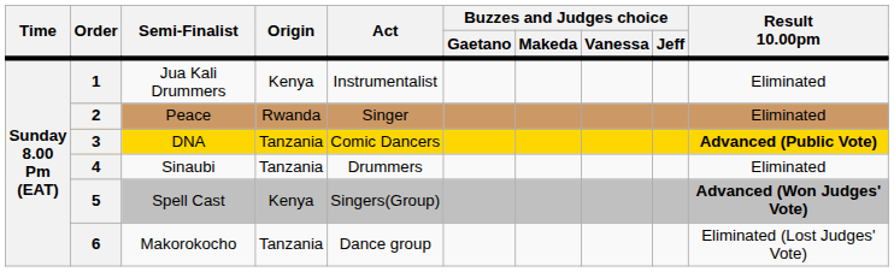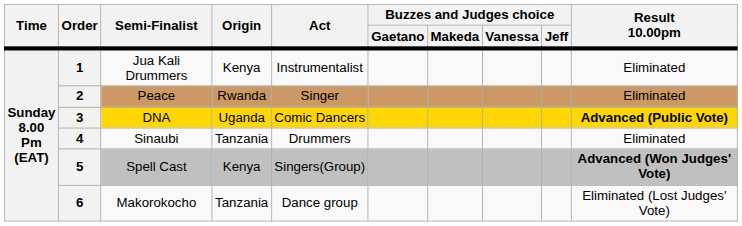 <table class="wikitable" style="text-align:center; width:100%;"|>
 <tr>
 <th rowspan="2">Time</th>
 <th rowspan="2"><strong>Order</strong></th>
 <th rowspan="2">Semi-Finalist</th>
 <th rowspan="2">Origin</th>
 <th rowspan="2">Act</th>
 <th colspan="4">Buzzes and Judges choice</th>
 <th rowspan="2">Result<br>10.00pm</th>
 </tr>
 <tr>
 <th>Gaetano</th>
 <th>Makeda</th>
 <th>Vanessa</th>
 <th scope="col" !>Jeff</th>
 </tr>
 <tr style="border-top:5px solid black">
 <th rowspan="6">Sunday<br>8.00<br>Pm<br>(EAT)</th>
 <th>1</th>
 <td>Jua Kali Drummers</td>
 <td>Kenya</td>
 <td>Instrumentalist</td>
 <td></td>
 <td></td>
 <td></td>
 <td></td>
 <td>Eliminated</td>
 </tr>
 <tr style="background:#c96">
 <th>2</th>
 <td>Peace</td>
 <td>Rwanda</td>
 <td>Singer</td>
 <td></td>
 <td></td>
 <td></td>
 <td></td>
 <td>Eliminated</td>
 </tr>
 <tr style="background:gold">
 <th>3</th>
 <td>DNA</td>
-<td>Tanzania</td>
+<td>Uganda</td>
 <td>Comic Dancers</td>
 <td></td>
 <td></td>
 <td></td>
 <td></td>
 <td><strong>Advanced (Public Vote)</strong></td>
 </tr>
 <tr>
 <th>4</th>
 <td>Sinaubi</td>
 <td>Tanzania</td>
 <td>Drummers</td>
 <td></td>
 <td></td>
 <td></td>
 <td></td>
 <td>Eliminated</td>
 </tr>
 <tr style="background:silver">
 <th>5</th>
 <td>Spell Cast</td>
 <td>Kenya</td>
 <td>Singers(Group)</td>
 <td></td>
 <td></td>
 <td></td>
 <td></td>
 <td><strong>Advanced (Won Judges' Vote)</strong></td>
 </tr>
 <tr>
 <th>6</th>
 <td>Makorokocho</td>
 <td>Tanzania</td>
 <td>Dance group</td>
 <td></td>
 <td></td>
 <td></td>
 <td></td>
 <td>Eliminated (Lost Judges' Vote)</td>
 </tr>
 </table>
